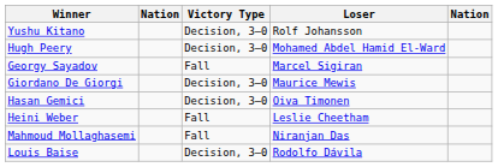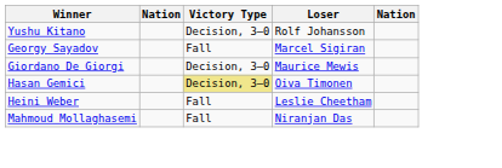 <table class="wikitable sortable" style="text-align:left;">
 <tr>
 <th>Winner</th>
 <th>Nation</th>
 <th>Victory Type</th>
 <th>Loser</th>
 <th>Nation</th>
 </tr>
 <tr>
 <td><a href='#'>Yushu Kitano</a></td>
 <td></td>
 <td>Decision, 3–0</td>
 <td>Rolf Johansson</td>
-<td></td>
-</tr>
-<tr>
-<td><a href='#'>Hugh Peery</a></td>
-<td></td>
-<td>Decision, 3–0</td>
-<td><a href='#'>Mohamed Abdel Hamid El-Ward</a></td>
 <td></td>
 </tr>
 <tr>
 <td><a href='#'>Georgy Sayadov</a></td>
 <td></td>
 <td>Fall</td>
 <td><a href='#'>Marcel Sigiran</a></td>
 <td></td>
 </tr>
 <tr>
 <td><a href='#'>Giordano De Giorgi</a></td>
 <td></td>
 <td>Decision, 3–0</td>
 <td><a href='#'>Maurice Mewis</a></td>
 <td></td>
 </tr>
 <tr>
 <td><a href='#'>Hasan Gemici</a></td>
 <td></td>
-<td>Decision, 3–0</td>
+<td style="background: khaki;">Decision, 3–0</td>
 <td><a href='#'>Oiva Timonen</a></td>
 <td></td>
 </tr>
 <tr>
 <td><a href='#'>Heini Weber</a></td>
 <td></td>
 <td>Fall</td>
 <td><a href='#'>Leslie Cheetham</a></td>
 <td></td>
 </tr>
 <tr>
 <td><a href='#'>Mahmoud Mollaghasemi</a></td>
 <td></td>
 <td>Fall</td>
 <td><a href='#'>Niranjan Das</a></td>
 <td></td>
 </tr>
-<tr>
-<td><a href='#'>Louis Baise</a></td>
-<td></td>
-<td>Decision, 3–0</td>
-<td><a href='#'>Rodolfo Dávila</a></td>
-<td></td>
-</tr>
 </table>
